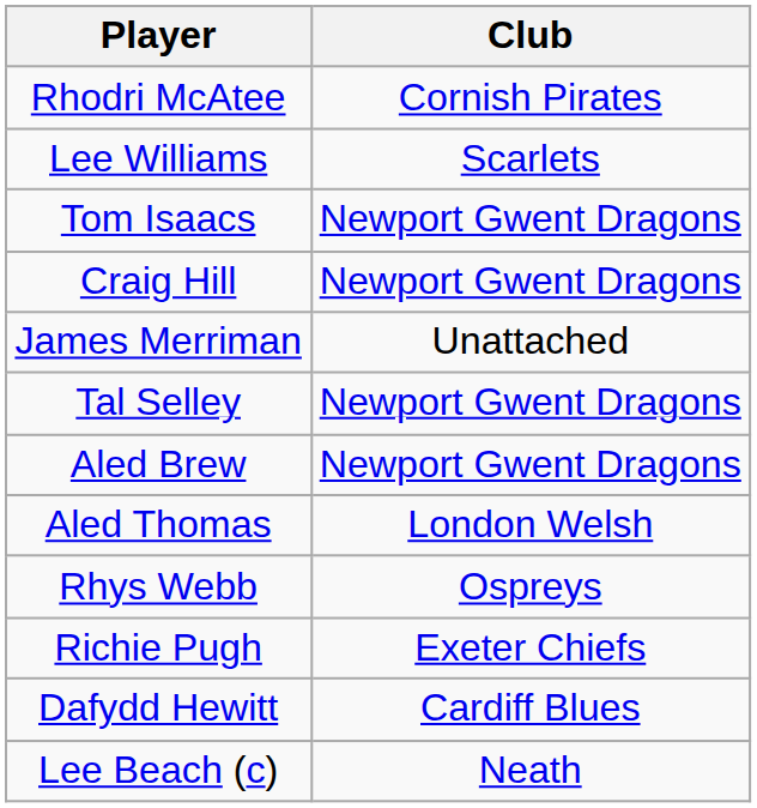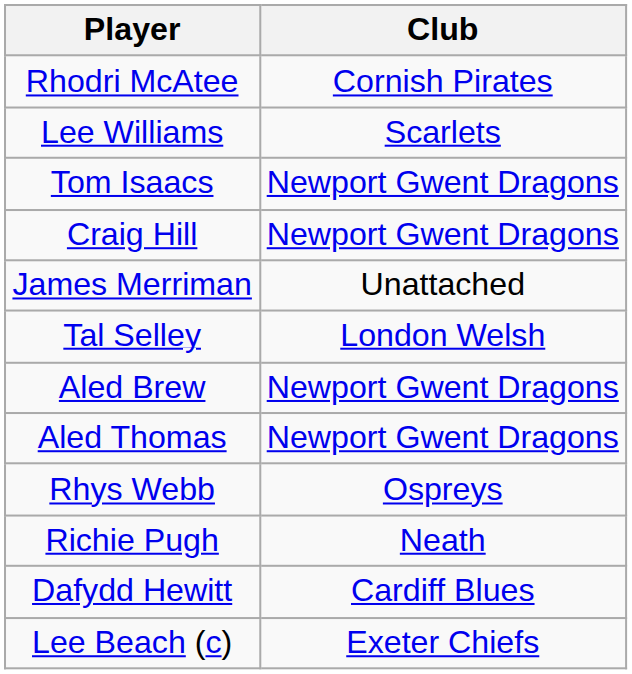 <table class="wikitable" style="text-align:center">
 <tr>
 <th>Player</th>
 <th>Club</th>
 </tr>
 <tr>
 <td><a href='#'>Rhodri McAtee</a></td>
 <td><a href='#'>Cornish Pirates</a></td>
 </tr>
 <tr>
 <td><a href='#'>Lee Williams</a></td>
 <td><a href='#'>Scarlets</a></td>
 </tr>
 <tr>
 <td><a href='#'>Tom Isaacs</a></td>
 <td><a href='#'>Newport Gwent Dragons</a></td>
 </tr>
 <tr>
 <td><a href='#'>Craig Hill</a></td>
 <td><a href='#'>Newport Gwent Dragons</a></td>
 </tr>
 <tr>
 <td><a href='#'>James Merriman</a></td>
 <td>Unattached</td>
 </tr>
 <tr>
 <td><a href='#'>Tal Selley</a></td>
-<td><a href='#'>Newport Gwent Dragons</a></td>
+<td><a href='#'>London Welsh</a></td>
 </tr>
 <tr>
 <td><a href='#'>Aled Brew</a></td>
 <td><a href='#'>Newport Gwent Dragons</a></td>
 </tr>
 <tr>
 <td><a href='#'>Aled Thomas</a></td>
-<td><a href='#'>London Welsh</a></td>
+<td><a href='#'>Newport Gwent Dragons</a></td>
 </tr>
 <tr>
 <td><a href='#'>Rhys Webb</a></td>
 <td><a href='#'>Ospreys</a></td>
 </tr>
 <tr>
 <td><a href='#'>Richie Pugh</a></td>
-<td><a href='#'>Exeter Chiefs</a></td>
+<td><a href='#'>Neath</a></td>
 </tr>
 <tr>
 <td><a href='#'>Dafydd Hewitt</a></td>
 <td><a href='#'>Cardiff Blues</a></td>
 </tr>
 <tr>
 <td><a href='#'>Lee Beach</a> (<a href='#'>c</a>)</td>
-<td><a href='#'>Neath</a></td>
+<td><a href='#'>Exeter Chiefs</a></td>
 </tr>
 </table>
